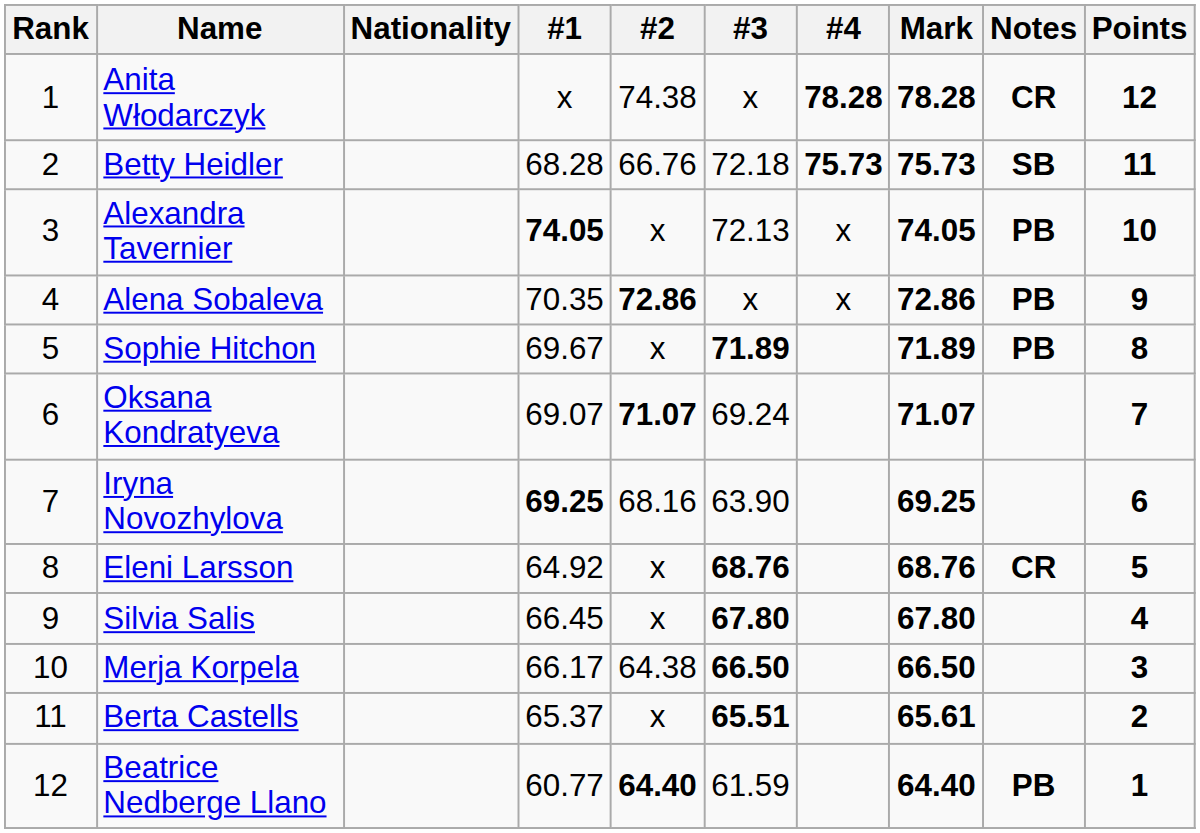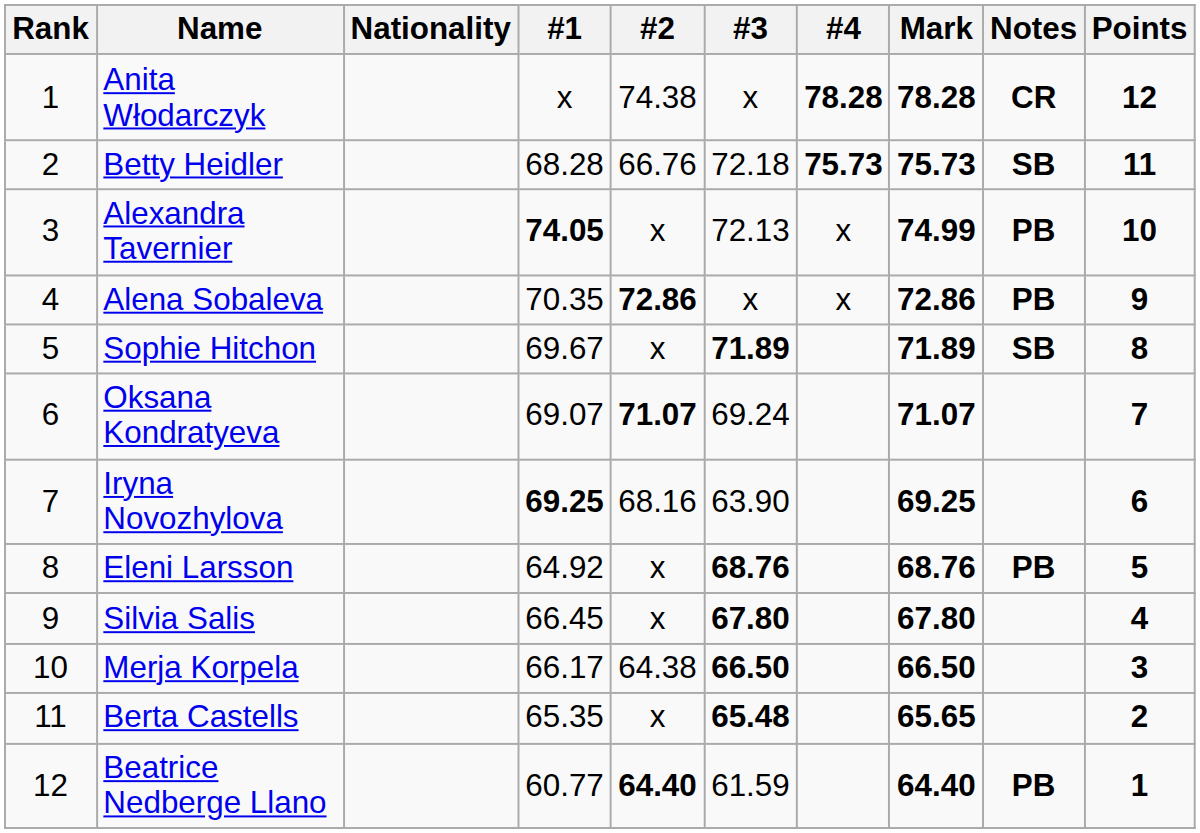 <table class="wikitable sortable" style="text-align:center">
 <tr>
 <th>Rank</th>
 <th>Name</th>
 <th>Nationality</th>
 <th>#1</th>
 <th>#2</th>
 <th>#3</th>
 <th>#4</th>
 <th>Mark</th>
 <th>Notes</th>
 <th>Points</th>
 </tr>
 <tr>
 <td>1</td>
 <td align=left><a href='#'>Anita Włodarczyk</a></td>
 <td align=left></td>
 <td>x</td>
 <td>74.38</td>
 <td>x</td>
 <td><strong>78.28</strong></td>
 <td><strong>78.28</strong></td>
 <td><strong>CR </strong></td>
 <td><strong>12</strong></td>
 </tr>
 <tr>
 <td>2</td>
 <td align=left><a href='#'>Betty Heidler</a></td>
 <td align=left></td>
 <td>68.28</td>
 <td>66.76</td>
 <td>72.18</td>
 <td><strong>75.73</strong></td>
 <td><strong>75.73</strong></td>
 <td><strong>SB </strong></td>
 <td><strong>11</strong></td>
 </tr>
 <tr>
 <td>3</td>
 <td align=left><a href='#'>Alexandra Tavernier</a></td>
 <td align=left></td>
 <td><strong>74.05</strong></td>
 <td>x</td>
 <td>72.13</td>
 <td>x</td>
-<td><strong>74.05</strong></td>
+<td><strong>74.99</strong></td>
 <td><strong>PB </strong></td>
 <td><strong>10</strong></td>
 </tr>
 <tr>
 <td>4</td>
 <td align=left><a href='#'>Alena Sobaleva</a></td>
 <td align=left></td>
 <td>70.35</td>
 <td><strong>72.86</strong></td>
 <td>x</td>
 <td>x</td>
 <td><strong>72.86</strong></td>
 <td><strong>PB </strong></td>
 <td><strong>9</strong></td>
 </tr>
 <tr>
 <td>5</td>
 <td align=left><a href='#'>Sophie Hitchon</a></td>
 <td align=left></td>
 <td>69.67</td>
 <td>x</td>
 <td><strong>71.89</strong></td>
 <td></td>
 <td><strong>71.89</strong></td>
-<td><strong>PB </strong></td>
+<td><strong>SB </strong></td>
 <td><strong>8</strong></td>
 </tr>
 <tr>
 <td>6</td>
 <td align=left><a href='#'>Oksana Kondratyeva</a></td>
 <td align=left></td>
 <td>69.07</td>
 <td><strong>71.07</strong></td>
 <td>69.24</td>
 <td></td>
 <td><strong>71.07</strong></td>
 <td></td>
 <td><strong>7</strong></td>
 </tr>
 <tr>
 <td>7</td>
 <td align=left><a href='#'>Iryna Novozhylova</a></td>
 <td align=left></td>
 <td><strong>69.25</strong></td>
 <td>68.16</td>
 <td>63.90</td>
 <td></td>
 <td><strong>69.25</strong></td>
 <td></td>
 <td><strong>6</strong></td>
 </tr>
 <tr>
 <td>8</td>
 <td align=left><a href='#'>Eleni Larsson</a></td>
 <td align=left></td>
 <td>64.92</td>
 <td>x</td>
 <td><strong>68.76</strong></td>
 <td></td>
 <td><strong>68.76</strong></td>
-<td><strong>CR </strong></td>
+<td><strong>PB </strong></td>
 <td><strong>5</strong></td>
 </tr>
 <tr>
 <td>9</td>
 <td align=left><a href='#'>Silvia Salis</a></td>
 <td align=left></td>
 <td>66.45</td>
 <td>x</td>
 <td><strong>67.80</strong></td>
 <td></td>
 <td><strong>67.80</strong></td>
 <td></td>
 <td><strong>4</strong></td>
 </tr>
 <tr>
 <td>10</td>
 <td align=left><a href='#'>Merja Korpela</a></td>
 <td align=left></td>
 <td>66.17</td>
 <td>64.38</td>
 <td><strong>66.50</strong></td>
 <td></td>
 <td><strong>66.50</strong></td>
 <td></td>
 <td><strong>3</strong></td>
 </tr>
 <tr>
 <td>11</td>
 <td align=left><a href='#'>Berta Castells</a></td>
 <td align=left></td>
-<td>65.37</td>
+<td>65.35</td>
 <td>x</td>
-<td><strong>65.51</strong></td>
+<td><strong>65.48</strong></td>
 <td></td>
-<td><strong>65.61</strong></td>
+<td><strong>65.65</strong></td>
 <td></td>
 <td><strong>2</strong></td>
 </tr>
 <tr>
 <td>12</td>
 <td align=left><a href='#'>Beatrice Nedberge Llano</a></td>
 <td align=left></td>
 <td>60.77</td>
 <td><strong>64.40</strong></td>
 <td>61.59</td>
 <td></td>
 <td><strong>64.40</strong></td>
 <td><strong>PB </strong></td>
 <td><strong>1</strong></td>
 </tr>
 <tr>
 </tr>
 </table>
